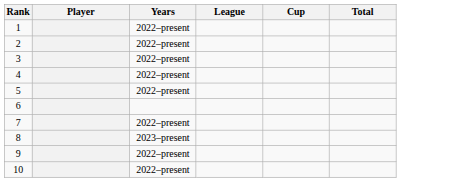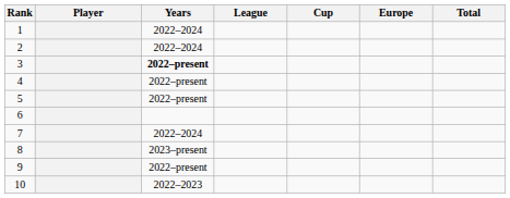 <table class="wikitable plainrowheaders sortable" style="text-align: center;">
 <tr>
 <th scope=col>Rank</th>
 <th scope=col width="150px">Player</th>
 <th scope=col width="100px">Years</th>
 <th scope=col width="100px">League</th>
 <th scope=col width="100px">Cup</th>
+<th scope=col width="100px">Europe</th>
 <th scope=col width="100px">Total</th>
 </tr>
 <tr>
 <td>1</td>
 <th scope=row style="text-align:left;"> </th>
-<td>2022–present</td>
+<td>2022–2024</td>
+<td></td>
 <td></td>
 <td></td>
 <td></td>
 </tr>
 <tr>
 <td>2</td>
 <th scope=row style="text-align:left;"> </th>
-<td>2022–present</td>
+<td>2022–2024</td>
+<td></td>
 <td></td>
 <td></td>
 <td></td>
 </tr>
 <tr>
 <td>3</td>
 <th scope=row style="text-align:left;"> <strong></strong></th>
-<td>2022–present</td>
+<td><strong>2022–present</strong></td>
+<td></td>
 <td></td>
 <td></td>
 <td></td>
 </tr>
 <tr>
 <td>4</td>
 <th scope=row style="text-align:left;"> <strong></strong></th>
 <td>2022–present</td>
 <td></td>
 <td></td>
 <td></td>
+<td></td>
 </tr>
 <tr>
 <td>5</td>
 <th scope=row style="text-align:left;"> <strong></strong></th>
 <td>2022–present</td>
+<td></td>
 <td></td>
 <td></td>
 <td></td>
 </tr>
 <tr>
 <td>6</td>
 <th scope=row style="text-align:left;"> </th>
 <td></td>
 <td></td>
 <td></td>
 <td></td>
+<td></td>
 </tr>
 <tr>
 <td>7</td>
 <th scope=row style="text-align:left;"> <strong></strong></th>
-<td>2022–present</td>
+<td>2022–2024</td>
+<td></td>
 <td></td>
 <td></td>
 <td></td>
 </tr>
 <tr>
 <td>8</td>
 <th scope=row style="text-align:left;"> <strong></strong></th>
 <td>2023–present</td>
 <td></td>
 <td></td>
 <td></td>
+<td></td>
 </tr>
 <tr>
 <td>9</td>
 <th scope=row style="text-align:left;"> <strong></strong></th>
 <td>2022–present</td>
 <td></td>
 <td></td>
 <td></td>
+<td></td>
 </tr>
 <tr>
 <td>10</td>
 <th scope=row style="text-align:left;"> </th>
-<td>2022–present</td>
+<td>2022–2023</td>
+<td></td>
 <td></td>
 <td></td>
 <td></td>
 </tr>
 </table>
